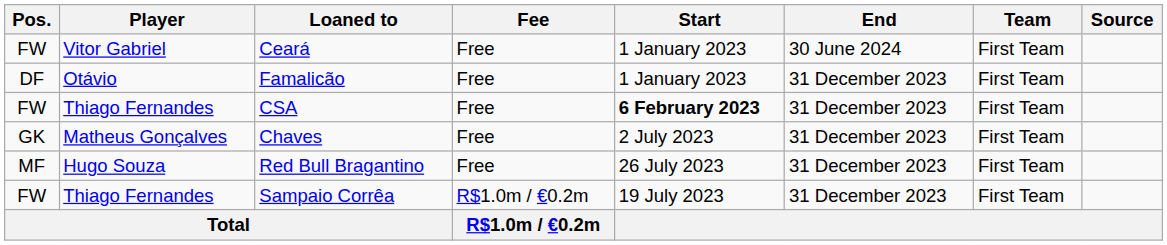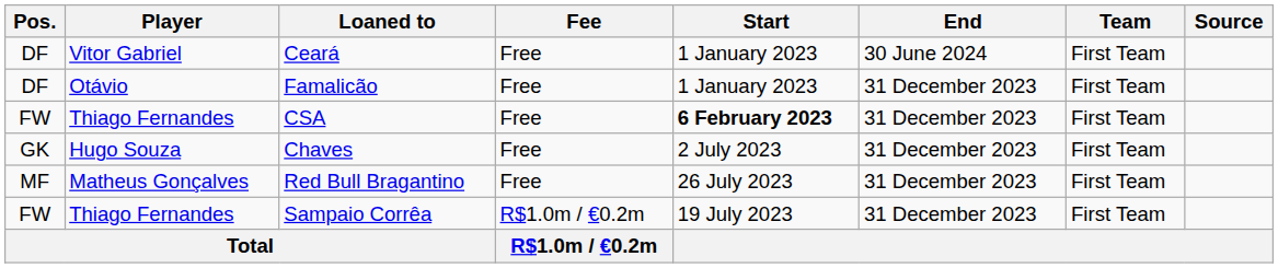 <table class="wikitable" width="60%" style="text-align:center; font-size:95%; text-align:left">
 <tr>
 <th>Pos.</th>
 <th>Player</th>
 <th>Loaned to</th>
 <th>Fee</th>
 <th>Start</th>
 <th>End</th>
 <th>Team</th>
 <th>Source</th>
 </tr>
 <tr>
-<td style="text-align:center;">FW</td>
+<td style="text-align:center;">DF</td>
 <td> <a href='#'>Vitor Gabriel</a></td>
 <td> <a href='#'>Ceará</a></td>
 <td>Free</td>
 <td>1 January 2023</td>
 <td>30 June 2024</td>
 <td>First Team</td>
 <td style="text-align:center;"></td>
 </tr>
 <tr>
 <td style="text-align:center;">DF</td>
 <td> <a href='#'>Otávio</a></td>
 <td> <a href='#'>Famalicão</a></td>
 <td>Free</td>
 <td>1 January 2023</td>
 <td>31 December 2023</td>
 <td>First Team</td>
 <td style="text-align:center;"></td>
 </tr>
 <tr>
 <td style="text-align:center;">FW</td>
 <td> <a href='#'>Thiago Fernandes</a></td>
 <td> <a href='#'>CSA</a></td>
 <td>Free</td>
 <td><strong>6 February 2023</strong></td>
 <td>31 December 2023</td>
 <td>First Team</td>
 <td style="text-align:center;"></td>
 </tr>
 <tr>
 <td style="text-align:center;">GK</td>
-<td> <a href='#'>Matheus Gonçalves</a></td>
+<td> <a href='#'>Hugo Souza</a></td>
 <td> <a href='#'>Chaves</a></td>
 <td>Free</td>
 <td>2 July 2023</td>
 <td>31 December 2023</td>
 <td>First Team</td>
 <td style="text-align:center;"></td>
 </tr>
 <tr>
 <td style="text-align:center;">MF</td>
-<td> <a href='#'>Hugo Souza</a></td>
+<td> <a href='#'>Matheus Gonçalves</a></td>
 <td> <a href='#'>Red Bull Bragantino</a></td>
 <td>Free</td>
 <td>26 July 2023</td>
 <td>31 December 2023</td>
 <td>First Team</td>
 <td style="text-align:center;"></td>
 </tr>
 <tr>
 <td style="text-align:center;">FW</td>
 <td> <a href='#'>Thiago Fernandes</a></td>
 <td> <a href='#'>Sampaio Corrêa</a></td>
 <td><a href='#'>R$</a>1.0m / <a href='#'>€</a>0.2m</td>
 <td>19 July 2023</td>
 <td>31 December 2023</td>
 <td>First Team</td>
 <td style="text-align:center;"></td>
 </tr>
 <tr>
 <th colspan="3">Total</th>
 <th><a href='#'>R$</a>1.0m / <a href='#'>€</a>0.2m</th>
 <th colspan="4"></th>
 </tr>
 </table>
